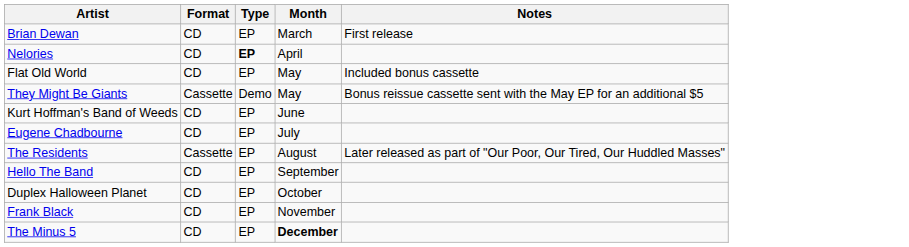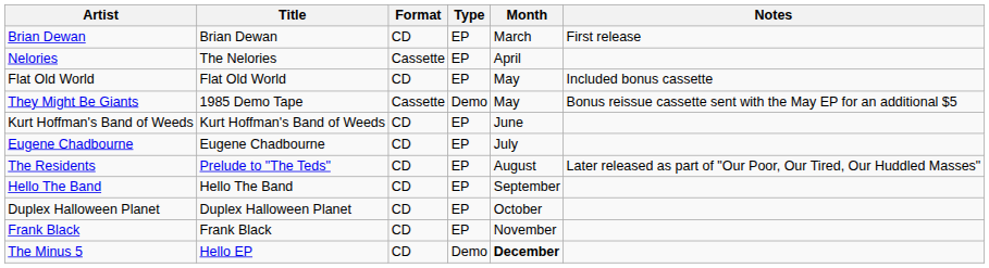 <table class="wikitable">
 <tr>
 <th>Artist</th>
+<th>Title</th>
 <th>Format</th>
 <th>Type</th>
 <th>Month</th>
 <th>Notes</th>
 </tr>
 <tr>
 <td><a href='#'>Brian Dewan</a></td>
+<td>Brian Dewan</td>
 <td>CD</td>
 <td>EP</td>
 <td>March</td>
 <td>First release</td>
 </tr>
 <tr>
 <td><a href='#'>Nelories</a></td>
-<td>CD</td>
-<td><strong>EP</strong></td>
+<td>The Nelories</td>
+<td>Cassette</td>
+<td>EP</td>
 <td>April</td>
 <td></td>
 </tr>
 <tr>
+<td>Flat Old World</td>
 <td>Flat Old World</td>
 <td>CD</td>
 <td>EP</td>
 <td>May</td>
 <td>Included bonus cassette</td>
 </tr>
 <tr>
 <td><a href='#'>They Might Be Giants</a></td>
+<td>1985 Demo Tape</td>
 <td>Cassette</td>
 <td>Demo</td>
 <td>May</td>
 <td>Bonus reissue cassette sent with the May EP for an additional $5</td>
 </tr>
 <tr>
+<td>Kurt Hoffman's Band of Weeds</td>
 <td>Kurt Hoffman's Band of Weeds</td>
 <td>CD</td>
 <td>EP</td>
 <td>June</td>
 <td></td>
 </tr>
 <tr>
 <td><a href='#'>Eugene Chadbourne</a></td>
+<td>Eugene Chadbourne</td>
 <td>CD</td>
 <td>EP</td>
 <td>July</td>
 <td></td>
 </tr>
 <tr>
 <td><a href='#'>The Residents</a></td>
-<td>Cassette</td>
+<td><a href='#'>Prelude to "The Teds"</a></td>
+<td>CD</td>
 <td>EP</td>
 <td>August</td>
 <td>Later released as part of "Our Poor, Our Tired, Our Huddled Masses"</td>
 </tr>
 <tr>
 <td><a href='#'>Hello The Band</a></td>
+<td>Hello The Band</td>
 <td>CD</td>
 <td>EP</td>
 <td>September</td>
 <td></td>
 </tr>
 <tr>
+<td>Duplex Halloween Planet</td>
 <td>Duplex Halloween Planet</td>
 <td>CD</td>
 <td>EP</td>
 <td>October</td>
 <td></td>
 </tr>
 <tr>
 <td><a href='#'>Frank Black</a></td>
+<td>Frank Black</td>
 <td>CD</td>
 <td>EP</td>
 <td>November</td>
 <td></td>
 </tr>
 <tr>
 <td><a href='#'>The Minus 5</a></td>
+<td><a href='#'>Hello EP</a></td>
 <td>CD</td>
-<td>EP</td>
+<td>Demo</td>
 <td><strong>December</strong></td>
 <td></td>
 </tr>
 </table>
